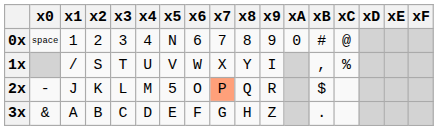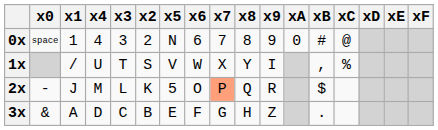 <table class=wikitable style="text-align:center" border=1>
 <tr>
 <th></th>
 <th>x0</th>
 <th>x1</th>
+<th>x4</th>
+<th>x3</th>
 <th>x2</th>
-<th>x3</th>
-<th>x4</th>
 <th>x5</th>
 <th>x6</th>
 <th>x7</th>
 <th>x8</th>
 <th>x9</th>
 <th>xA</th>
 <th>xB</th>
 <th>xC</th>
 <th>xD</th>
 <th>xE</th>
 <th>xF</th>
 </tr>
 <tr>
 <th>0x</th>
 <td style="font-size:60%">space</td>
 <td>1</td>
+<td>4</td>
+<td>3</td>
 <td>2</td>
-<td>3</td>
-<td>4</td>
 <td>N</td>
 <td>6</td>
 <td>7</td>
 <td>8</td>
 <td>9</td>
 <td>0</td>
 <td>#</td>
 <td>@</td>
 <td bgcolor=lightgrey></td>
 <td bgcolor=lightgrey></td>
 <td bgcolor=lightgrey></td>
 </tr>
 <tr>
 <th>1x</th>
 <td bgcolor=lightgrey></td>
 <td>/</td>
+<td>U</td>
+<td>T</td>
 <td>S</td>
-<td>T</td>
-<td>U</td>
 <td>V</td>
 <td>W</td>
 <td>X</td>
 <td>Y</td>
 <td>I</td>
 <td bgcolor=lightgrey></td>
 <td>,</td>
 <td>%</td>
 <td bgcolor=lightgrey></td>
 <td bgcolor=lightgrey></td>
 <td bgcolor=lightgrey></td>
 </tr>
 <tr>
 <th>2x</th>
 <td>-</td>
 <td>J</td>
+<td>M</td>
+<td>L</td>
 <td>K</td>
-<td>L</td>
-<td>M</td>
 <td>5</td>
 <td>O</td>
 <td style="background: lightsalmon;">P</td>
 <td>Q</td>
 <td>R</td>
 <td bgcolor=lightgrey></td>
 <td>$</td>
 <td></td>
 <td bgcolor=lightgrey></td>
 <td bgcolor=lightgrey></td>
 <td bgcolor=lightgrey></td>
 </tr>
 <tr>
 <th>3x</th>
 <td>&</td>
 <td>A</td>
+<td>D</td>
+<td>C</td>
 <td>B</td>
-<td>C</td>
-<td>D</td>
 <td>E</td>
 <td>F</td>
 <td>G</td>
 <td>H</td>
 <td>Z</td>
 <td bgcolor=lightgrey></td>
 <td>.</td>
 <td></td>
 <td bgcolor=lightgrey></td>
 <td bgcolor=lightgrey></td>
 <td bgcolor=lightgrey></td>
 </tr>
 </table>
